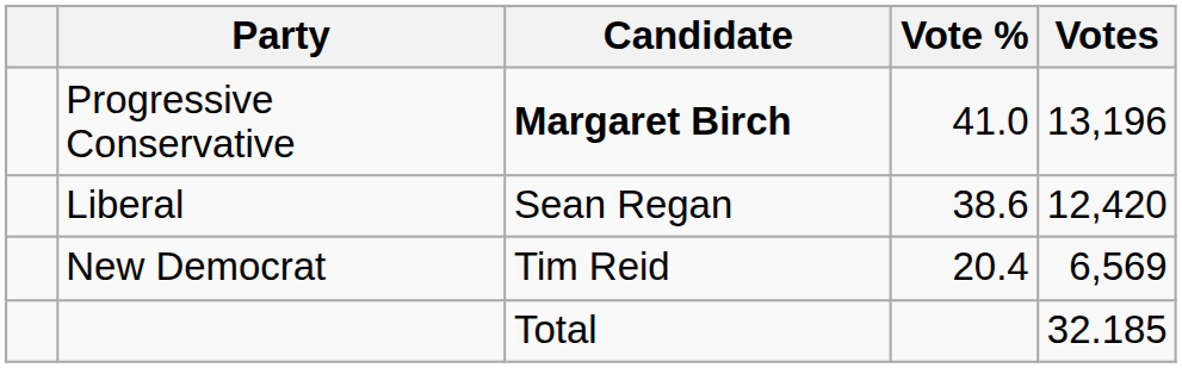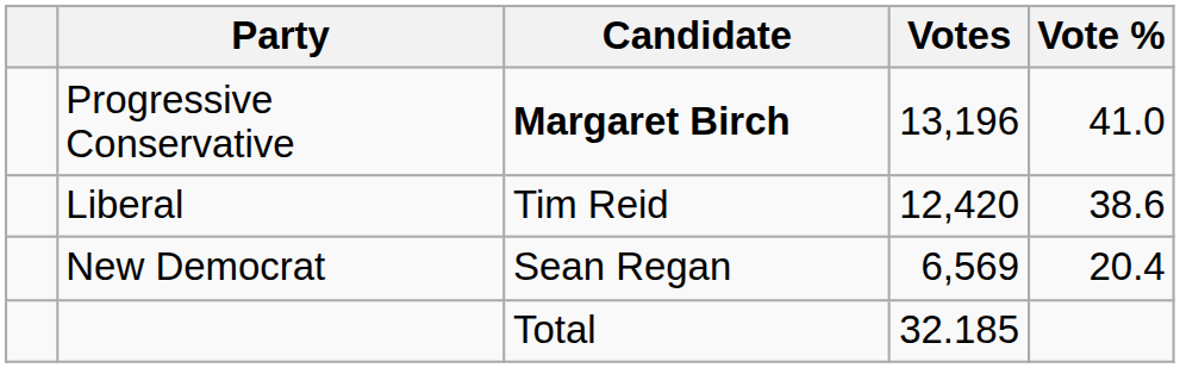 <table class="wikitable">
 <tr>
 <th></th>
 <th scope="col" width="175">Party</th>
 <th scope="col" width="150">Candidate</th>
+<th>Votes</th>
 <th>Vote %</th>
-<th>Votes</th>
 </tr>
 <tr>
 <td>   </td>
 <td>Progressive Conservative</td>
 <td><strong>Margaret Birch</strong></td>
+<td align=right>13,196</td>
 <td align=right>41.0</td>
-<td align=right>13,196</td>
 </tr>
 <tr>
 <td>   </td>
 <td>Liberal</td>
-<td>Sean Regan</td>
+<td>Tim Reid</td>
+<td align=right>12,420</td>
 <td align=right>38.6</td>
-<td align=right>12,420</td>
 </tr>
 <tr>
 <td>   </td>
 <td>New Democrat</td>
-<td>Tim Reid</td>
+<td>Sean Regan</td>
+<td align=right>6,569</td>
 <td align=right>20.4</td>
-<td align=right>6,569</td>
 </tr>
 <tr>
 <td></td>
 <td></td>
 <td>Total</td>
+<td align=right>32.185</td>
 <td></td>
-<td align=right>32.185</td>
 </tr>
 </table>
